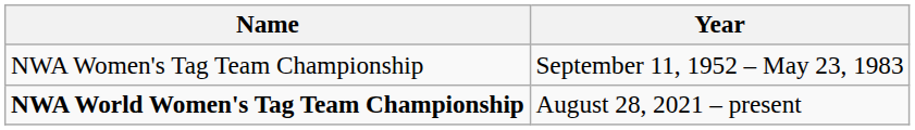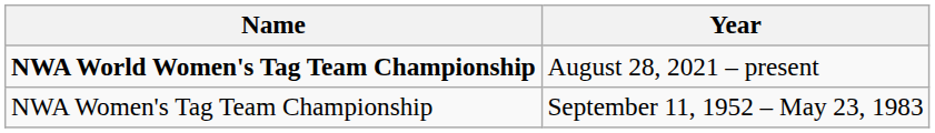 <table class="wikitable">
 <tr>
 <th>Name</th>
 <th>Year</th>
 </tr>
 <tr>
+<td><strong>NWA World Women's Tag Team Championship</strong></td>
+<td>August 28, 2021 – present</td>
+</tr>
+<tr>
 <td>NWA Women's Tag Team Championship</td>
 <td>September 11, 1952 – May 23, 1983</td>
 </tr>
-<tr>
-<td><strong>NWA World Women's Tag Team Championship</strong></td>
-<td>August 28, 2021 – present</td>
-</tr>
 </table>
